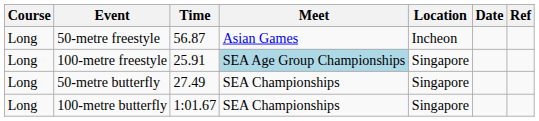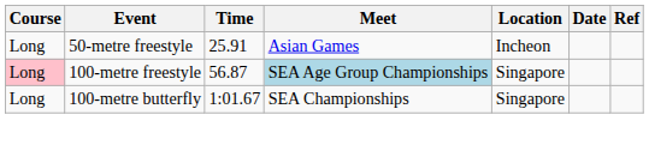 <table class="wikitable sortable">
 <tr>
 <th>Course</th>
 <th>Event</th>
 <th>Time</th>
 <th>Meet</th>
 <th>Location</th>
 <th>Date</th>
 <th>Ref</th>
 </tr>
 <tr>
 <td>Long</td>
 <td>50-metre freestyle</td>
-<td>56.87</td>
+<td>25.91</td>
 <td><a href='#'>Asian Games</a></td>
 <td>Incheon</td>
 <td></td>
 <td></td>
 </tr>
 <tr>
-<td>Long</td>
+<td style="background: pink;">Long</td>
 <td>100-metre freestyle</td>
-<td>25.91</td>
+<td>56.87</td>
 <td style="background: lightblue;">SEA Age Group Championships</td>
-<td>Singapore</td>
-<td></td>
-<td></td>
-</tr>
-<tr>
-<td>Long</td>
-<td>50-metre butterfly</td>
-<td>27.49</td>
-<td>SEA Championships</td>
 <td>Singapore</td>
 <td></td>
 <td></td>
 </tr>
 <tr>
 <td>Long</td>
 <td>100-metre butterfly</td>
 <td>1:01.67</td>
 <td>SEA Championships</td>
 <td>Singapore</td>
 <td></td>
 <td></td>
 </tr>
 </table>
